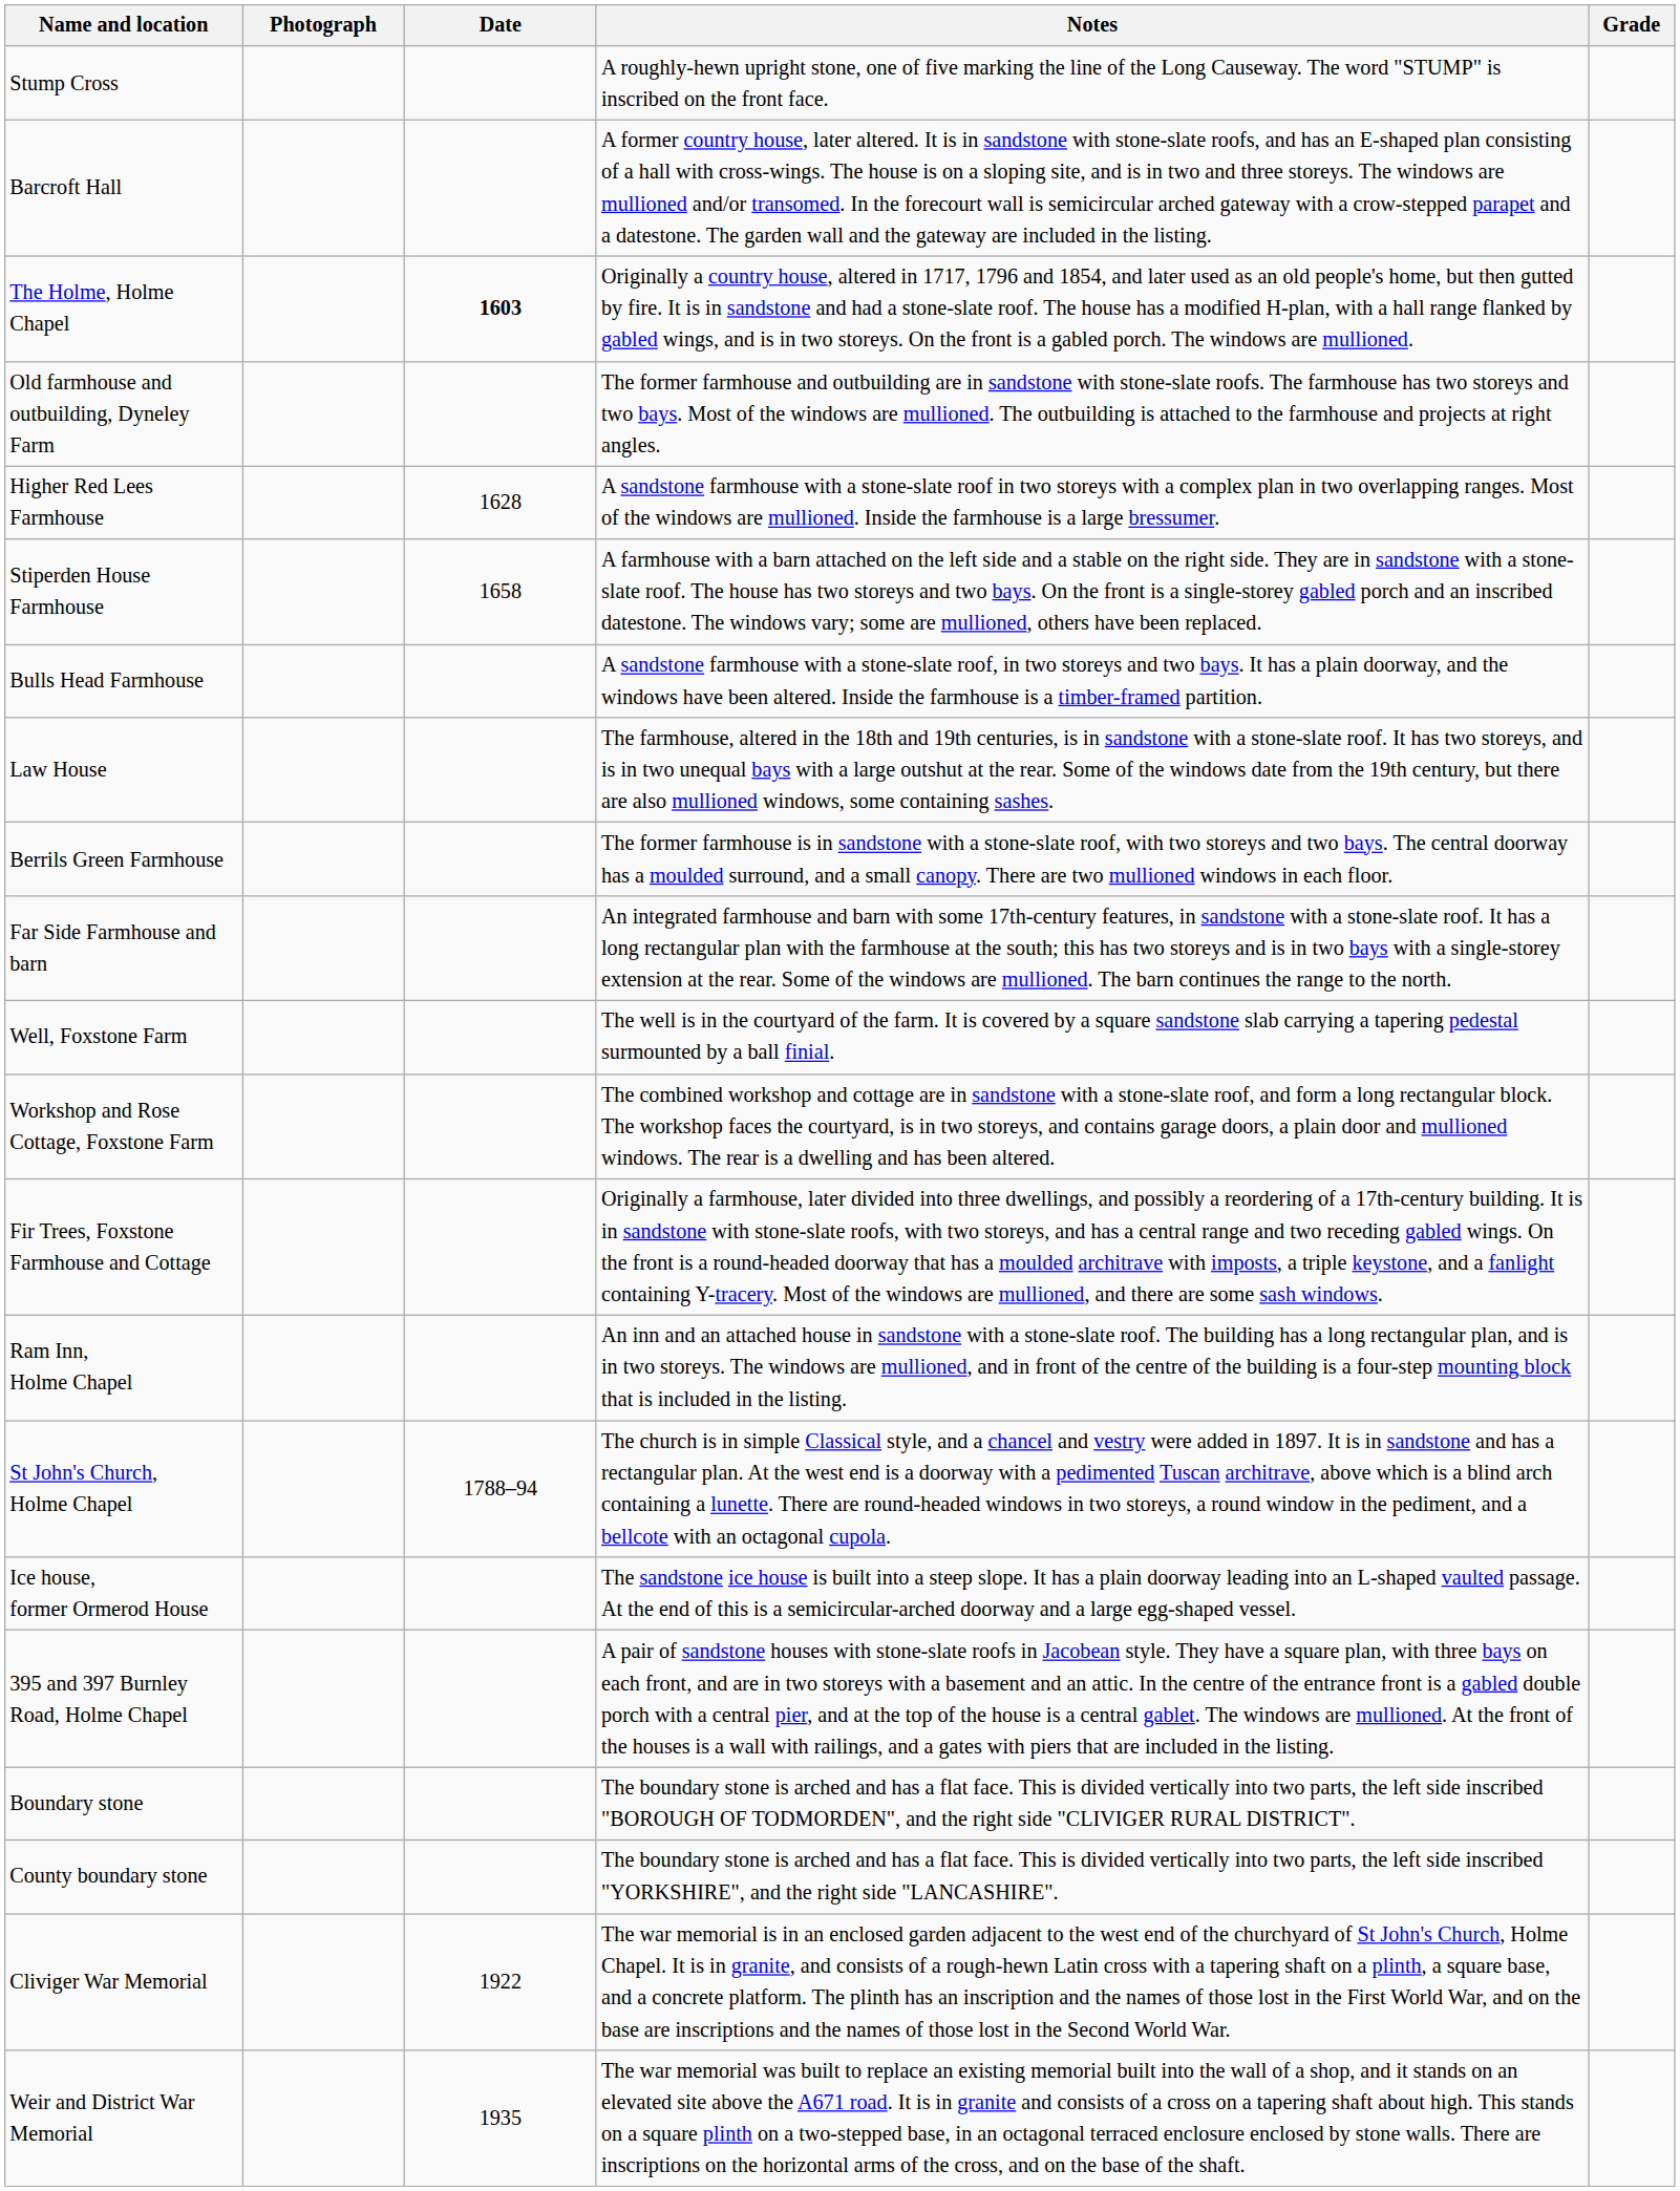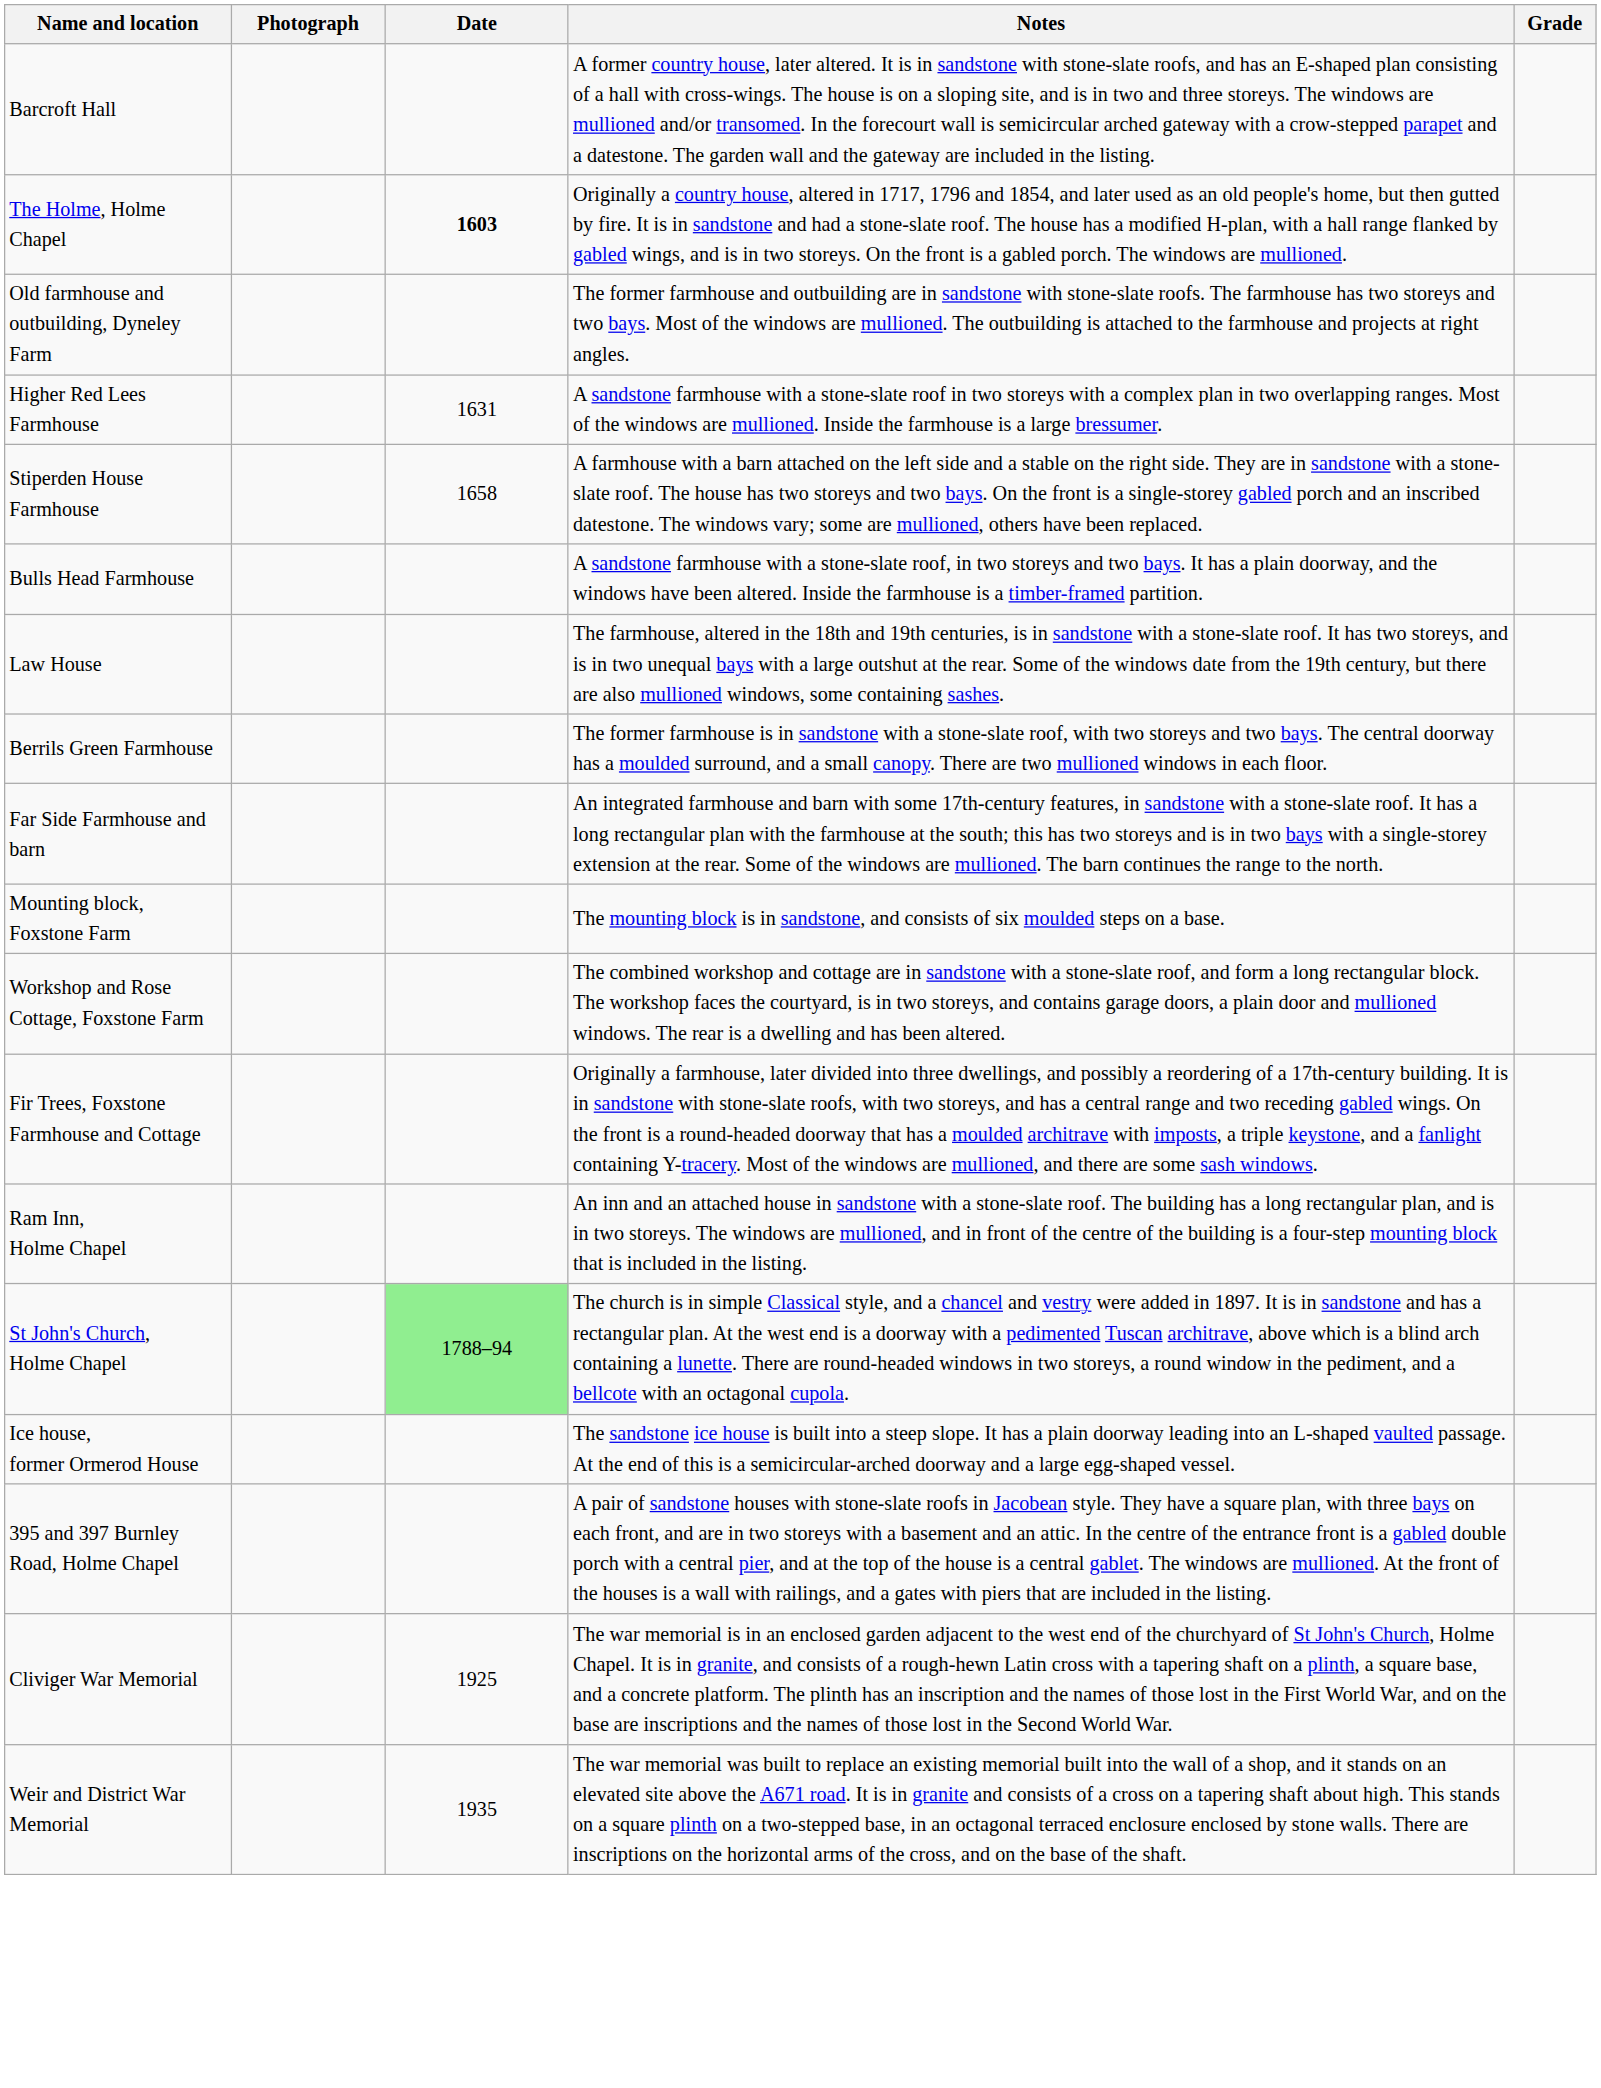 <table class="wikitable sortable plainrowheaders" style="width:100%;border:0px;text-align:left;line-height:150%;">
 <tr>
 <th scope="col"  style="width:150px">Name and location</th>
 <th scope="col"  style="width:100px" class="unsortable">Photograph</th>
 <th scope="col"  style="width:120px">Date</th>
 <th scope="col"  style="width:650px" class="unsortable">Notes</th>
 <th scope="col"  style="width:50px">Grade</th>
-</tr>
-<tr>
-<td>Stump Cross<br><small></small></td>
-<td></td>
-<td align="center"></td>
-<td>A roughly-hewn upright stone, one of five marking the line of the Long Causeway.  The word "STUMP" is inscribed on the front face.</td>
-<td align="center" ></td>
 </tr>
 <tr>
 <td>Barcroft Hall<br><small></small></td>
 <td></td>
 <td align="center"></td>
 <td>A former <a href='#'>country house</a>, later altered.  It is in <a href='#'>sandstone</a> with stone-slate roofs, and has an E-shaped plan consisting of a hall with cross-wings.  The house is on a sloping site, and is in two and three storeys.  The windows are <a href='#'>mullioned</a> and/or <a href='#'>transomed</a>.  In the forecourt wall is semicircular arched gateway with a crow-stepped <a href='#'>parapet</a> and a datestone.  The garden wall and the gateway are included in the listing.</td>
 <td align="center" ></td>
 </tr>
 <tr>
 <td><a href='#'>The Holme</a>, Holme Chapel<br><small></small></td>
 <td></td>
 <td align="center"><strong>1603</strong></td>
 <td>Originally a <a href='#'>country house</a>, altered in 1717, 1796 and 1854, and later used as an old people's home, but then gutted by fire.  It is in <a href='#'>sandstone</a> and had a stone-slate roof.  The house has a modified H-plan, with a hall range flanked by <a href='#'>gabled</a> wings, and is in two storeys.  On the front is a gabled porch.  The windows are <a href='#'>mullioned</a>.</td>
 <td align="center" ></td>
 </tr>
 <tr>
 <td>Old farmhouse and outbuilding, Dyneley Farm<br><small></small></td>
 <td></td>
 <td align="center"></td>
 <td>The former farmhouse and outbuilding are in <a href='#'>sandstone</a> with stone-slate roofs.  The farmhouse has two storeys and two <a href='#'>bays</a>.  Most of the windows are <a href='#'>mullioned</a>.  The outbuilding is attached to the farmhouse and projects at right angles.</td>
 <td align="center" ></td>
 </tr>
 <tr>
 <td>Higher Red Lees Farmhouse<br><small></small></td>
 <td></td>
-<td align="center">1628</td>
+<td align="center">1631</td>
 <td>A <a href='#'>sandstone</a> farmhouse with a stone-slate roof in two storeys with a complex plan in two overlapping ranges.  Most of the windows are <a href='#'>mullioned</a>.  Inside the farmhouse is a large <a href='#'>bressumer</a>.</td>
 <td align="center" ></td>
 </tr>
 <tr>
 <td>Stiperden House Farmhouse<br><small></small></td>
 <td></td>
 <td align="center">1658</td>
 <td>A farmhouse with a barn attached on the left side and a stable on the right side.  They are in <a href='#'>sandstone</a> with a stone-slate roof.  The house has two storeys and two <a href='#'>bays</a>.  On the front is a single-storey <a href='#'>gabled</a> porch and an inscribed datestone.  The windows vary; some are <a href='#'>mullioned</a>, others have been replaced.</td>
 <td align="center" ></td>
 </tr>
 <tr>
 <td>Bulls Head Farmhouse<br><small></small></td>
 <td></td>
 <td align="center"></td>
 <td>A <a href='#'>sandstone</a> farmhouse with a stone-slate roof, in two storeys and two <a href='#'>bays</a>.  It has a plain doorway, and the windows have been altered.  Inside the farmhouse is a <a href='#'>timber-framed</a> partition.</td>
 <td align="center" ></td>
 </tr>
 <tr>
 <td>Law House<br><small></small></td>
 <td></td>
 <td align="center"></td>
 <td>The farmhouse, altered in the 18th and 19th centuries, is in <a href='#'>sandstone</a> with a stone-slate roof.  It has two storeys, and is in two unequal <a href='#'>bays</a> with a large outshut at the rear.  Some of the windows date from the 19th century, but there are also <a href='#'>mullioned</a> windows, some containing <a href='#'>sashes</a>.</td>
 <td align="center" ></td>
 </tr>
 <tr>
 <td>Berrils Green Farmhouse<br><small></small></td>
 <td></td>
 <td align="center"></td>
 <td>The former farmhouse is in <a href='#'>sandstone</a> with a stone-slate roof, with two storeys and two <a href='#'>bays</a>.  The central doorway has a <a href='#'>moulded</a> surround, and a small <a href='#'>canopy</a>.  There are two <a href='#'>mullioned</a> windows in each floor.</td>
 <td align="center" ></td>
 </tr>
 <tr>
 <td>Far Side Farmhouse and barn<br><small></small></td>
 <td></td>
 <td align="center"></td>
 <td>An integrated farmhouse and barn with some 17th-century features, in <a href='#'>sandstone</a> with a stone-slate roof.  It has a long rectangular plan with the farmhouse at the south; this has two storeys and is in two <a href='#'>bays</a> with a single-storey extension at the rear.  Some of the windows are <a href='#'>mullioned</a>.  The barn continues the range to the north.</td>
 <td align="center" ></td>
 </tr>
 <tr>
-<td>Well, Foxstone Farm<br><small></small></td>
+<td>Mounting block,<br>Foxstone Farm<br><small></small></td>
 <td></td>
 <td align="center"></td>
-<td>The well is in the courtyard of the farm.  It is covered by a square <a href='#'>sandstone</a> slab carrying a tapering <a href='#'>pedestal</a> surmounted by a ball <a href='#'>finial</a>.</td>
+<td>The <a href='#'>mounting block</a> is in <a href='#'>sandstone</a>, and consists of six <a href='#'>moulded</a> steps on a base.</td>
 <td align="center" ></td>
 </tr>
 <tr>
 <td>Workshop and Rose Cottage, Foxstone Farm<br><small></small></td>
 <td></td>
 <td align="center"></td>
 <td>The combined workshop and cottage are in <a href='#'>sandstone</a> with a stone-slate roof, and form a long rectangular block.  The workshop faces the courtyard, is in two storeys, and contains garage doors, a plain door and <a href='#'>mullioned</a> windows.  The rear is a dwelling and has been altered.</td>
 <td align="center" ></td>
 </tr>
 <tr>
 <td>Fir Trees, Foxstone Farmhouse and Cottage<br><small></small></td>
 <td></td>
 <td align="center"></td>
 <td>Originally a farmhouse, later divided into three dwellings, and possibly a reordering of a 17th-century building.  It is in <a href='#'>sandstone</a> with stone-slate roofs, with two storeys, and has a central range and two receding <a href='#'>gabled</a> wings.  On the front is a round-headed doorway that has a <a href='#'>moulded</a> <a href='#'>architrave</a> with <a href='#'>imposts</a>, a triple <a href='#'>keystone</a>, and a <a href='#'>fanlight</a> containing Y-<a href='#'>tracery</a>.  Most of the windows are <a href='#'>mullioned</a>, and there are some <a href='#'>sash windows</a>.</td>
 <td align="center" ></td>
 </tr>
 <tr>
 <td>Ram Inn,<br>Holme Chapel<br><small></small></td>
 <td></td>
 <td align="center"></td>
 <td>An inn and an attached house in <a href='#'>sandstone</a> with a stone-slate roof. The building has a long rectangular plan, and is in two storeys.  The windows are <a href='#'>mullioned</a>, and in front of the centre of the building is a four-step <a href='#'>mounting block</a> that is included in the listing.</td>
 <td align="center" ></td>
 </tr>
 <tr>
 <td><a href='#'>St John's Church</a>,<br>Holme Chapel<br><small></small></td>
 <td></td>
-<td align="center">1788–94</td>
+<td align="center" style="background: lightgreen;">1788–94</td>
 <td>The church is in simple <a href='#'>Classical</a> style, and a <a href='#'>chancel</a> and <a href='#'>vestry</a> were added in 1897.  It is in <a href='#'>sandstone</a> and has a rectangular plan.  At the west end is a doorway with a <a href='#'>pedimented</a> <a href='#'>Tuscan</a> <a href='#'>architrave</a>, above which is a blind arch containing a <a href='#'>lunette</a>.  There are round-headed windows in two storeys, a round window in the pediment, and a <a href='#'>bellcote</a> with an octagonal <a href='#'>cupola</a>.</td>
 <td align="center" ></td>
 </tr>
 <tr>
 <td>Ice house,<br>former Ormerod House<br><small></small></td>
 <td></td>
 <td align="center"></td>
 <td>The <a href='#'>sandstone</a> <a href='#'>ice house</a> is built into a steep slope.  It has a plain doorway leading into an L-shaped <a href='#'>vaulted</a> passage.  At the end of this is a semicircular-arched doorway and a large egg-shaped vessel.</td>
 <td align="center" ></td>
 </tr>
 <tr>
 <td>395 and 397 Burnley Road, Holme Chapel<br><small></small></td>
 <td></td>
 <td align="center"></td>
 <td>A pair of <a href='#'>sandstone</a> houses with stone-slate roofs in <a href='#'>Jacobean</a> style.  They have a square plan, with three <a href='#'>bays</a> on each front, and are in two storeys with a basement and an attic.  In the centre of the entrance front is a <a href='#'>gabled</a> double porch with a central <a href='#'>pier</a>, and at the top of the house is a central <a href='#'>gablet</a>.  The windows are <a href='#'>mullioned</a>.  At the front of the houses is a wall with railings, and a gates with piers that are included in the listing.</td>
 <td align="center" ></td>
 </tr>
 <tr>
-<td>Boundary stone<br><small></small></td>
-<td></td>
-<td align="center"></td>
-<td>The boundary stone is arched and has a flat face.  This is divided vertically into two parts, the left side inscribed "BOROUGH OF TODMORDEN", and the right side "CLIVIGER RURAL DISTRICT".</td>
-<td align="center" ></td>
-</tr>
-<tr>
-<td>County boundary stone<br><small></small></td>
-<td></td>
-<td align="center"></td>
-<td>The boundary stone is arched and has a flat face.  This is divided vertically into two parts, the left side inscribed "YORKSHIRE", and the right side "LANCASHIRE".</td>
-<td align="center" ></td>
-</tr>
-<tr>
 <td>Cliviger War Memorial<br><small></small></td>
 <td></td>
-<td align="center">1922</td>
+<td align="center">1925</td>
 <td>The war memorial is in an enclosed garden adjacent to the west end of the churchyard of <a href='#'>St John's Church</a>, Holme Chapel.  It is in <a href='#'>granite</a>, and consists of a rough-hewn Latin cross with a tapering shaft on a <a href='#'>plinth</a>, a square base, and a concrete platform.  The plinth has an inscription and the names of those lost in the First World War, and on the base are inscriptions and the names of those lost in the Second World War.</td>
 <td align="center" ></td>
 </tr>
 <tr>
 <td>Weir and District War Memorial<br><small></small></td>
 <td></td>
 <td align="center">1935</td>
 <td>The war memorial was built to replace an existing memorial built into the wall of a shop, and it stands on an elevated site above the <a href='#'>A671 road</a>.  It is in <a href='#'>granite</a> and consists of a cross on a tapering shaft about  high.  This stands on a square <a href='#'>plinth</a> on a two-stepped base, in an octagonal terraced enclosure enclosed by stone walls.  There are inscriptions on the horizontal arms of the cross, and on the base of the shaft.</td>
 <td align="center" ></td>
 </tr>
 <tr>
 </tr>
 </table>
